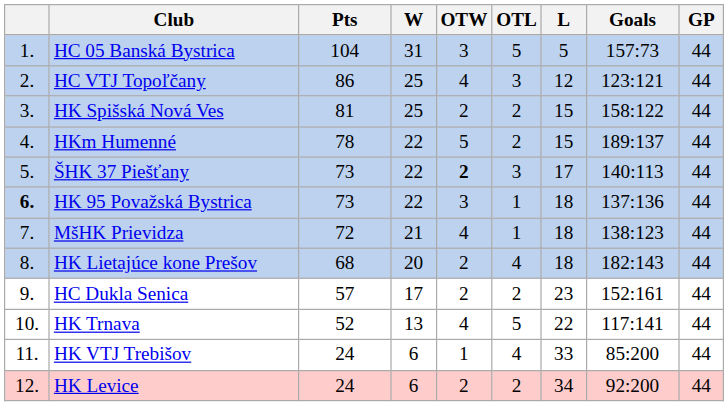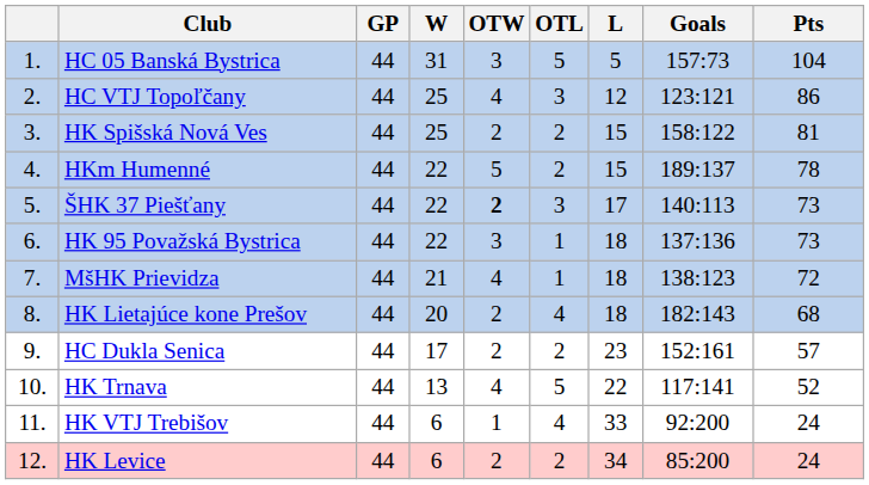 <table class="wikitable">
 <tr>
 <th width="30"></th>
 <th width="200">Club</th>
-<th width="70">Pts</th>
+<th width="30">GP</th>
 <th width="30">W</th>
 <th width="30">OTW</th>
 <th width="30">OTL</th>
 <th width="30">L</th>
 <th width="70">Goals</th>
-<th width="30">GP</th>
+<th width="70">Pts</th>
 </tr>
 <tr bgcolor="#BCD2EE" align="center">
 <td>1.</td>
 <td align="left"><a href='#'>HC 05 Banská Bystrica</a></td>
-<td>104</td>
+<td>44</td>
 <td>31</td>
 <td>3</td>
 <td>5</td>
 <td>5</td>
 <td>157:73</td>
-<td>44</td>
+<td>104</td>
 </tr>
 <tr bgcolor="#BCD2EE" align="center">
 <td>2.</td>
 <td align="left"><a href='#'>HC VTJ Topoľčany</a></td>
-<td>86</td>
+<td>44</td>
 <td>25</td>
 <td>4</td>
 <td>3</td>
 <td>12</td>
 <td>123:121</td>
-<td>44</td>
+<td>86</td>
 </tr>
 <tr bgcolor="#BCD2EE" align="center">
 <td>3.</td>
 <td align="left"><a href='#'>HK Spišská Nová Ves</a></td>
-<td>81</td>
+<td>44</td>
 <td>25</td>
 <td>2</td>
 <td>2</td>
 <td>15</td>
 <td>158:122</td>
-<td>44</td>
+<td>81</td>
 </tr>
 <tr bgcolor="#BCD2EE" align="center">
 <td>4.</td>
 <td align="left"><a href='#'>HKm Humenné</a></td>
-<td>78</td>
+<td>44</td>
 <td>22</td>
 <td>5</td>
 <td>2</td>
 <td>15</td>
 <td>189:137</td>
-<td>44</td>
+<td>78</td>
 </tr>
 <tr bgcolor="#BCD2EE" align="center">
 <td>5.</td>
 <td align="left"><a href='#'>ŠHK 37 Piešťany</a></td>
-<td>73</td>
+<td>44</td>
 <td>22</td>
 <td><strong>2</strong></td>
 <td>3</td>
 <td>17</td>
 <td>140:113</td>
-<td>44</td>
+<td>73</td>
 </tr>
 <tr bgcolor="#BCD2EE" align="center">
-<td><strong>6.</strong></td>
+<td>6.</td>
 <td align="left"><a href='#'>HK 95 Považská Bystrica</a></td>
-<td>73</td>
+<td>44</td>
 <td>22</td>
 <td>3</td>
 <td>1</td>
 <td>18</td>
 <td>137:136</td>
-<td>44</td>
+<td>73</td>
 </tr>
 <tr bgcolor="#BCD2EE" align="center">
 <td>7.</td>
 <td align="left"><a href='#'>MšHK Prievidza</a></td>
-<td>72</td>
+<td>44</td>
 <td>21</td>
 <td>4</td>
 <td>1</td>
 <td>18</td>
 <td>138:123</td>
-<td>44</td>
+<td>72</td>
 </tr>
 <tr bgcolor="#BCD2EE" align="center">
 <td>8.</td>
 <td align="left"><a href='#'>HK Lietajúce kone Prešov</a></td>
-<td>68</td>
+<td>44</td>
 <td>20</td>
 <td>2</td>
 <td>4</td>
 <td>18</td>
 <td>182:143</td>
-<td>44</td>
+<td>68</td>
 </tr>
 <tr bgcolor="#FFFFFF" align="center">
 <td>9.</td>
 <td align="left"><a href='#'>HC Dukla Senica</a></td>
-<td>57</td>
+<td>44</td>
 <td>17</td>
 <td>2</td>
 <td>2</td>
 <td>23</td>
 <td>152:161</td>
-<td>44</td>
+<td>57</td>
 </tr>
 <tr bgcolor="#FFFFFF" align="center">
 <td>10.</td>
 <td align="left"><a href='#'>HK Trnava</a></td>
-<td>52</td>
+<td>44</td>
 <td>13</td>
 <td>4</td>
 <td>5</td>
 <td>22</td>
 <td>117:141</td>
-<td>44</td>
+<td>52</td>
 </tr>
 <tr bgcolor="#FFFFFF" align="center">
 <td>11.</td>
 <td align="left"><a href='#'>HK VTJ Trebišov</a></td>
-<td>24</td>
+<td>44</td>
 <td>6</td>
 <td>1</td>
 <td>4</td>
 <td>33</td>
-<td>85:200</td>
-<td>44</td>
+<td>92:200</td>
+<td>24</td>
 </tr>
 <tr bgcolor="#FFCCCC" align="center">
 <td>12.</td>
 <td align="left"><a href='#'>HK Levice</a></td>
-<td>24</td>
+<td>44</td>
 <td>6</td>
 <td>2</td>
 <td>2</td>
 <td>34</td>
-<td>92:200</td>
-<td>44</td>
+<td>85:200</td>
+<td>24</td>
 </tr>
 </table>
